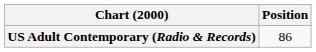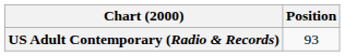 <table class="wikitable plainrowheaders" style="text-align:center">
 <tr>
 <th>Chart (2000)</th>
 <th>Position</th>
 </tr>
 <tr>
 <th scope="row">US Adult Contemporary (<em>Radio & Records</em>)</th>
-<td>86</td>
+<td>93</td>
 </tr>
 </table>
